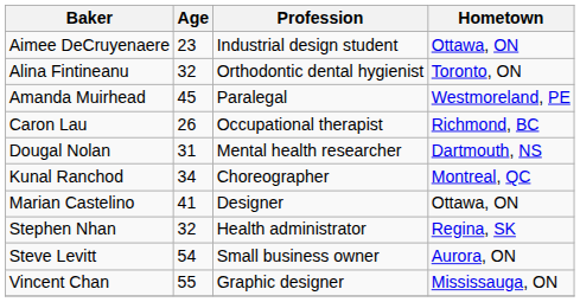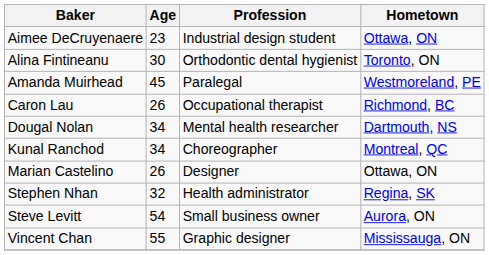 <table class="wikitable">
 <tr>
 <th>Baker</th>
 <th>Age</th>
 <th>Profession</th>
 <th>Hometown</th>
 </tr>
 <tr>
 <td>Aimee DeCruyenaere</td>
 <td>23</td>
 <td>Industrial design student</td>
 <td><a href='#'>Ottawa</a>, <a href='#'>ON</a></td>
 </tr>
 <tr>
 <td>Alina Fintineanu</td>
-<td>32</td>
+<td>30</td>
 <td>Orthodontic dental hygienist</td>
 <td><a href='#'>Toronto</a>, ON</td>
 </tr>
 <tr>
 <td>Amanda Muirhead</td>
 <td>45</td>
 <td>Paralegal</td>
 <td><a href='#'>Westmoreland</a>, <a href='#'>PE</a></td>
 </tr>
 <tr>
 <td>Caron Lau</td>
 <td>26</td>
 <td>Occupational therapist</td>
 <td><a href='#'>Richmond</a>, <a href='#'>BC</a></td>
 </tr>
 <tr>
 <td>Dougal Nolan</td>
-<td>31</td>
+<td>34</td>
 <td>Mental health researcher</td>
 <td><a href='#'>Dartmouth</a>, <a href='#'>NS</a></td>
 </tr>
 <tr>
 <td>Kunal Ranchod</td>
 <td>34</td>
 <td>Choreographer</td>
 <td><a href='#'>Montreal</a>, <a href='#'>QC</a></td>
 </tr>
 <tr>
 <td>Marian Castelino</td>
-<td>41</td>
+<td>26</td>
 <td>Designer</td>
 <td>Ottawa, ON</td>
 </tr>
 <tr>
 <td>Stephen Nhan</td>
 <td>32</td>
 <td>Health administrator</td>
 <td><a href='#'>Regina</a>, <a href='#'>SK</a></td>
 </tr>
 <tr>
 <td>Steve Levitt</td>
 <td>54</td>
 <td>Small business owner</td>
 <td><a href='#'>Aurora</a>, ON</td>
 </tr>
 <tr>
 <td>Vincent Chan</td>
 <td>55</td>
 <td>Graphic designer</td>
 <td><a href='#'>Mississauga</a>, ON</td>
 </tr>
 <tr>
 </tr>
 </table>
